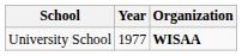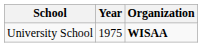 <table class="wikitable">
 <tr>
 <th>School</th>
 <th>Year</th>
 <th>Organization</th>
 </tr>
 <tr>
 <td>University School</td>
-<td>1977</td>
+<td>1975</td>
 <td><strong>WISAA</strong></td>
 </tr>
 </table>
